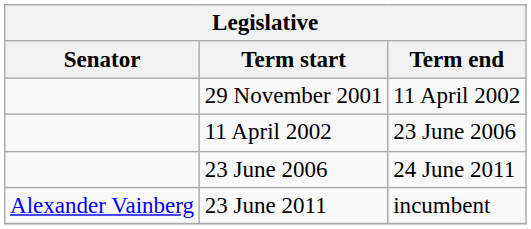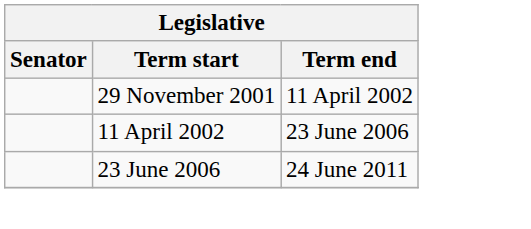 <table class="wikitable sortable">
 <tr>
 <th colspan=3>Legislative</th>
 </tr>
 <tr>
 <th>Senator</th>
 <th>Term start</th>
 <th>Term end</th>
 </tr>
 <tr>
 <td></td>
 <td>29 November 2001</td>
 <td>11 April 2002</td>
 </tr>
 <tr>
 <td></td>
 <td>11 April 2002</td>
 <td>23 June 2006</td>
 </tr>
 <tr>
 <td></td>
 <td>23 June 2006</td>
 <td>24 June 2011</td>
 </tr>
 <tr>
-<td><a href='#'>Alexander Vainberg</a></td>
-<td>23 June 2011</td>
-<td>incumbent</td>
-</tr>
-<tr>
 </tr>
 </table>
